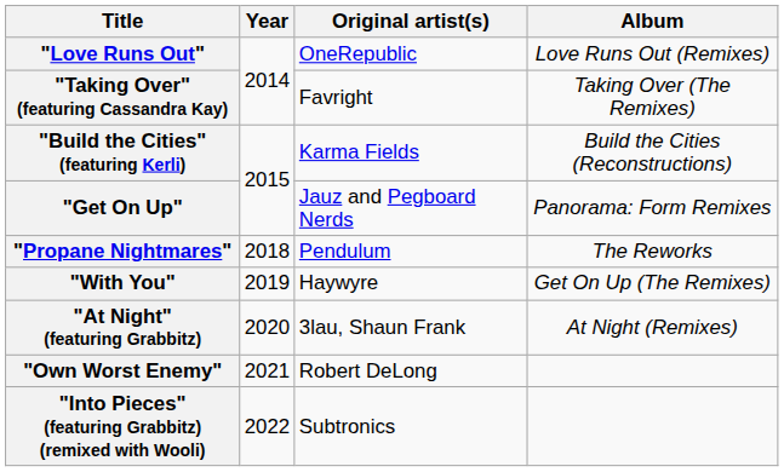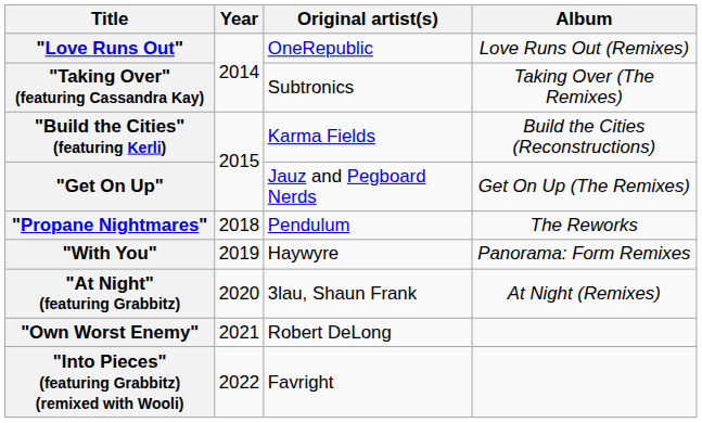 <table class="wikitable plainrowheaders">
 <tr>
 <th scope="col" style="width:15em;">Title</th>
 <th>Year</th>
 <th scope="col" style="width:15em;">Original artist(s)</th>
 <th scope="col" style="width:15em;">Album</th>
 </tr>
 <tr>
 <th scope="row">"<a href='#'>Love Runs Out</a>"</th>
 <td rowspan="2">2014</td>
 <td><a href='#'>OneRepublic</a></td>
 <td style="text-align:center;"><em>Love Runs Out (Remixes)</em></td>
 </tr>
 <tr>
 <th scope="row">"Taking Over"<br><small>(featuring Cassandra Kay)</small></th>
-<td>Favright</td>
+<td>Subtronics</td>
 <td style="text-align:center;"><em>Taking Over (The Remixes)</em></td>
 </tr>
 <tr>
 <th scope="row">"Build the Cities"<br><small>(featuring <a href='#'>Kerli</a>)</small></th>
 <td rowspan="2">2015</td>
 <td><a href='#'>Karma Fields</a></td>
 <td style="text-align:center;"><em>Build the Cities (Reconstructions)</em></td>
 </tr>
 <tr>
 <th scope="row">"Get On Up"</th>
 <td><a href='#'>Jauz</a> and <a href='#'>Pegboard Nerds</a></td>
-<td style="text-align:center;"><em>Panorama: Form Remixes</em></td>
+<td style="text-align:center;"><em>Get On Up (The Remixes)</em></td>
 </tr>
 <tr>
 <th scope="row">"<a href='#'>Propane Nightmares</a>"</th>
 <td>2018</td>
 <td><a href='#'>Pendulum</a></td>
 <td style="text-align:center;"><em>The Reworks</em></td>
 </tr>
 <tr>
 <th scope="row">"With You"</th>
 <td>2019</td>
 <td>Haywyre</td>
-<td style="text-align:center;"><em>Get On Up (The Remixes)</em></td>
+<td style="text-align:center;"><em>Panorama: Form Remixes</em></td>
 </tr>
 <tr>
 <th scope="row">"At Night"<br><small>(featuring Grabbitz)</small></th>
 <td>2020</td>
 <td>3lau, Shaun Frank</td>
 <td style="text-align:center;"><em>At Night (Remixes)</em></td>
 </tr>
 <tr>
 <th scope="row">"Own Worst Enemy"</th>
 <td>2021</td>
 <td>Robert DeLong</td>
 <td></td>
 </tr>
 <tr>
 <th scope="row">"Into Pieces"<br><small>(featuring Grabbitz)</small><br><small>(remixed with Wooli)</small></th>
 <td>2022</td>
-<td>Subtronics</td>
+<td>Favright</td>
 <td></td>
 </tr>
 </table>
